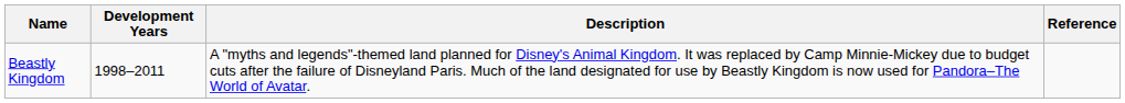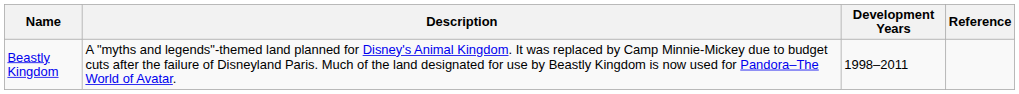 <table class="wikitable">
 <tr>
 <th>Name</th>
+<th>Description</th>
 <th>Development Years</th>
-<th>Description</th>
 <th>Reference</th>
 </tr>
 <tr>
 <td><a href='#'>Beastly Kingdom</a></td>
+<td>A "myths and legends"-themed land planned for <a href='#'>Disney's Animal Kingdom</a>. It was replaced by Camp Minnie-Mickey due to budget cuts after the failure of Disneyland Paris. Much of the land designated for use by Beastly Kingdom is now used for <a href='#'>Pandora–The World of Avatar</a>.</td>
 <td>1998–2011</td>
-<td>A "myths and legends"-themed land planned for <a href='#'>Disney's Animal Kingdom</a>. It was replaced by Camp Minnie-Mickey due to budget cuts after the failure of Disneyland Paris. Much of the land designated for use by Beastly Kingdom is now used for <a href='#'>Pandora–The World of Avatar</a>.</td>
 <td></td>
 </tr>
 </table>
